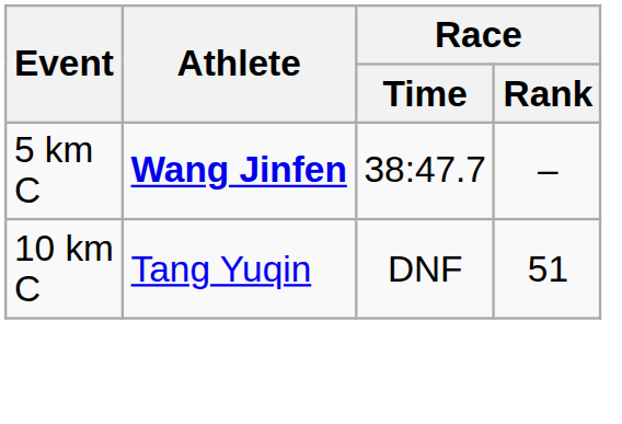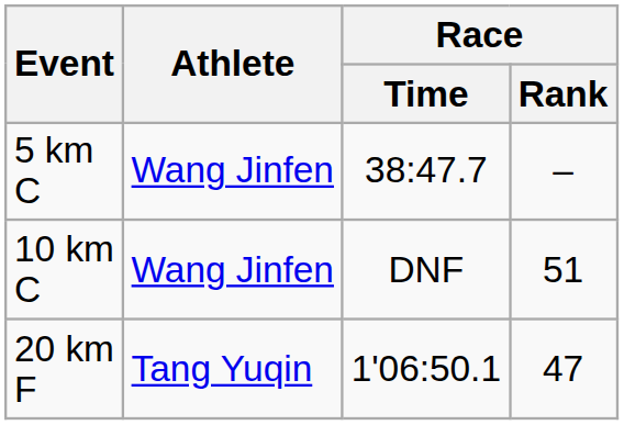 <table class="wikitable" border="1" style="font-size:90%">
 <tr>
 <th rowspan=2>Event</th>
 <th rowspan=2>Athlete</th>
 <th colspan=2>Race</th>
 </tr>
 <tr>
 <th>Time</th>
 <th>Rank</th>
 </tr>
 <tr>
 <td>5 km <br> C</td>
-<td><strong><a href='#'>Wang Jinfen</a></strong></td>
+<td><a href='#'>Wang Jinfen</a></td>
 <td align=center>38:47.7</td>
 <td align=center>–</td>
 </tr>
 <tr>
 <td>10 km <br> C</td>
-<td><a href='#'>Tang Yuqin</a></td>
+<td><a href='#'>Wang Jinfen</a></td>
 <td align=center>DNF</td>
 <td align=center>51</td>
 </tr>
+<tr>
+<td>20 km <br> F</td>
+<td><a href='#'>Tang Yuqin</a></td>
+<td align=center>1'06:50.1</td>
+<td align=center>47</td>
+</tr>
 </table>
